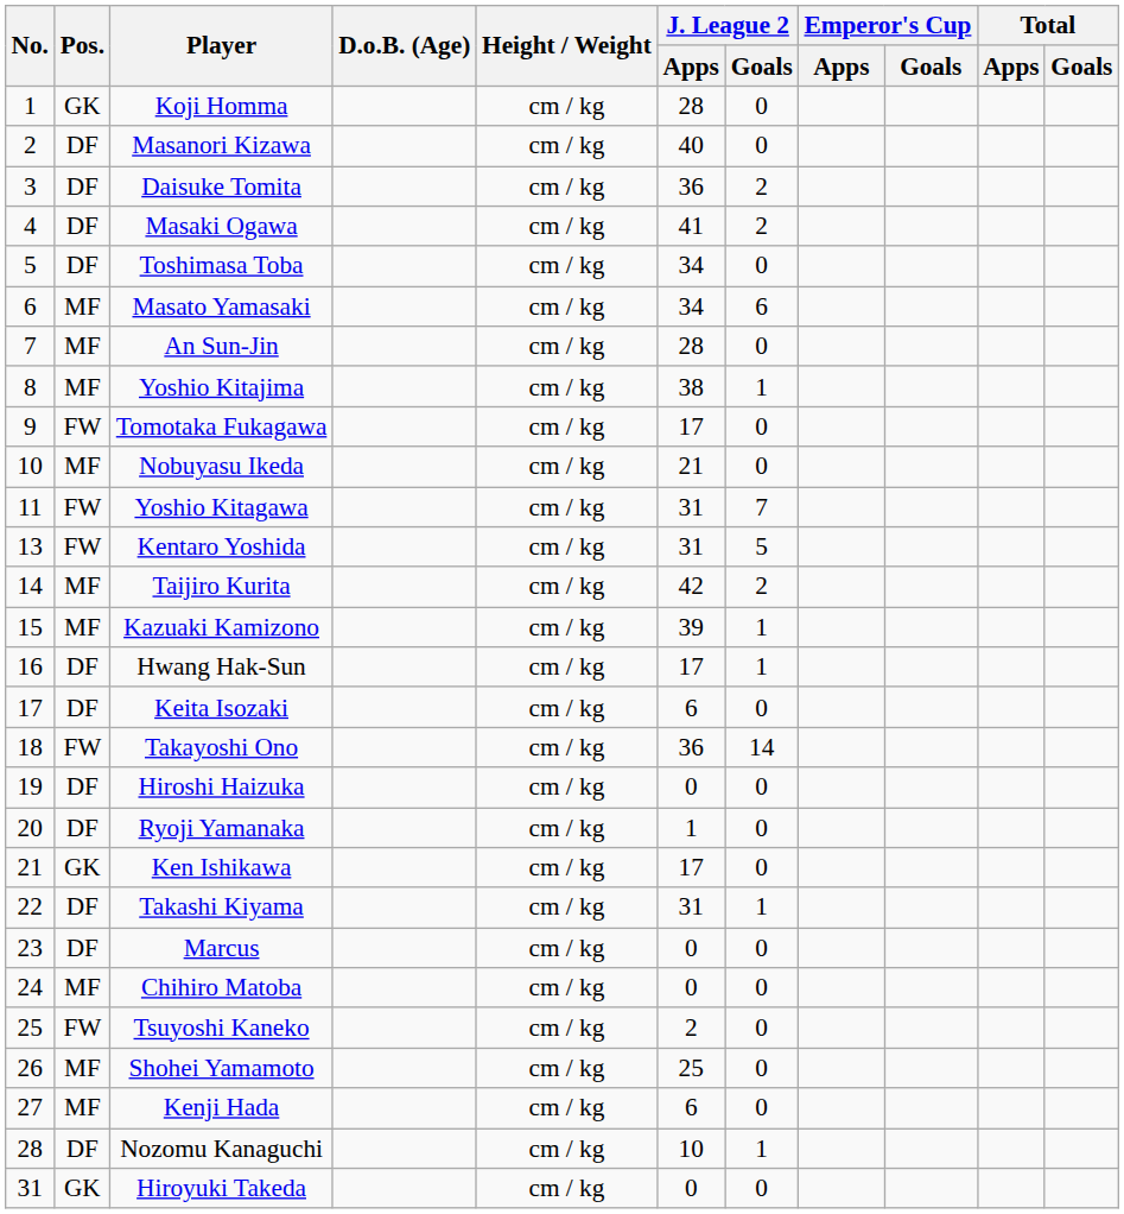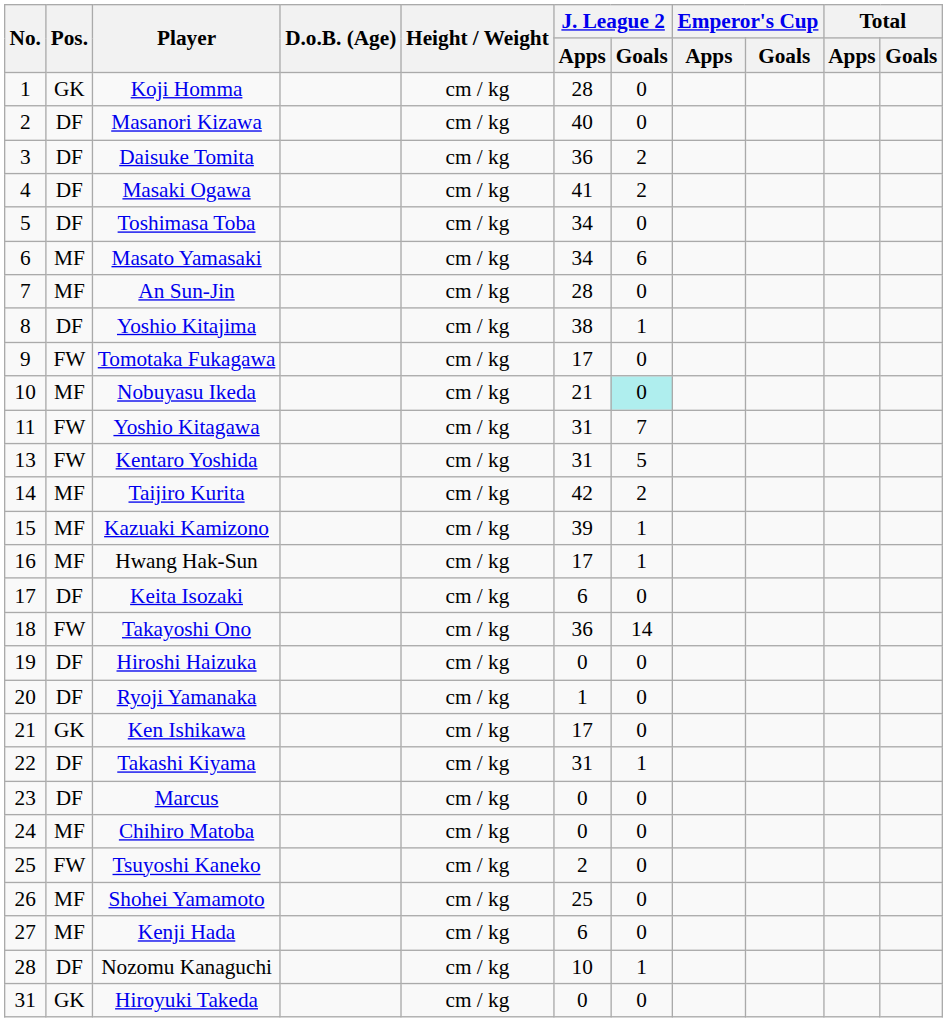 <table class="wikitable" style="text-align:center;">
 <tr>
 <th rowspan="2">No.</th>
 <th rowspan="2">Pos.</th>
 <th rowspan="2">Player</th>
 <th rowspan="2">D.o.B. (Age)</th>
 <th rowspan="2">Height / Weight</th>
 <th colspan="2"><a href='#'>J. League 2</a></th>
 <th colspan="2"><a href='#'>Emperor's Cup</a></th>
 <th colspan="2">Total</th>
 </tr>
 <tr>
 <th>Apps</th>
 <th>Goals</th>
 <th>Apps</th>
 <th>Goals</th>
 <th>Apps</th>
 <th>Goals</th>
 </tr>
 <tr>
 <td>1</td>
 <td>GK</td>
 <td><a href='#'>Koji Homma</a></td>
 <td></td>
 <td>cm / kg</td>
 <td>28</td>
 <td>0</td>
 <td></td>
 <td></td>
 <td></td>
 <td></td>
 </tr>
 <tr>
 <td>2</td>
 <td>DF</td>
 <td><a href='#'>Masanori Kizawa</a></td>
 <td></td>
 <td>cm / kg</td>
 <td>40</td>
 <td>0</td>
 <td></td>
 <td></td>
 <td></td>
 <td></td>
 </tr>
 <tr>
 <td>3</td>
 <td>DF</td>
 <td><a href='#'>Daisuke Tomita</a></td>
 <td></td>
 <td>cm / kg</td>
 <td>36</td>
 <td>2</td>
 <td></td>
 <td></td>
 <td></td>
 <td></td>
 </tr>
 <tr>
 <td>4</td>
 <td>DF</td>
 <td><a href='#'>Masaki Ogawa</a></td>
 <td></td>
 <td>cm / kg</td>
 <td>41</td>
 <td>2</td>
 <td></td>
 <td></td>
 <td></td>
 <td></td>
 </tr>
 <tr>
 <td>5</td>
 <td>DF</td>
 <td><a href='#'>Toshimasa Toba</a></td>
 <td></td>
 <td>cm / kg</td>
 <td>34</td>
 <td>0</td>
 <td></td>
 <td></td>
 <td></td>
 <td></td>
 </tr>
 <tr>
 <td>6</td>
 <td>MF</td>
 <td><a href='#'>Masato Yamasaki</a></td>
 <td></td>
 <td>cm / kg</td>
 <td>34</td>
 <td>6</td>
 <td></td>
 <td></td>
 <td></td>
 <td></td>
 </tr>
 <tr>
 <td>7</td>
 <td>MF</td>
 <td><a href='#'>An Sun-Jin</a></td>
 <td></td>
 <td>cm / kg</td>
 <td>28</td>
 <td>0</td>
 <td></td>
 <td></td>
 <td></td>
 <td></td>
 </tr>
 <tr>
 <td>8</td>
-<td>MF</td>
+<td>DF</td>
 <td><a href='#'>Yoshio Kitajima</a></td>
 <td></td>
 <td>cm / kg</td>
 <td>38</td>
 <td>1</td>
 <td></td>
 <td></td>
 <td></td>
 <td></td>
 </tr>
 <tr>
 <td>9</td>
 <td>FW</td>
 <td><a href='#'>Tomotaka Fukagawa</a></td>
 <td></td>
 <td>cm / kg</td>
 <td>17</td>
 <td>0</td>
 <td></td>
 <td></td>
 <td></td>
 <td></td>
 </tr>
 <tr>
 <td>10</td>
 <td>MF</td>
 <td><a href='#'>Nobuyasu Ikeda</a></td>
 <td></td>
 <td>cm / kg</td>
 <td>21</td>
-<td>0</td>
+<td style="background: paleturquoise;">0</td>
 <td></td>
 <td></td>
 <td></td>
 <td></td>
 </tr>
 <tr>
 <td>11</td>
 <td>FW</td>
 <td><a href='#'>Yoshio Kitagawa</a></td>
 <td></td>
 <td>cm / kg</td>
 <td>31</td>
 <td>7</td>
 <td></td>
 <td></td>
 <td></td>
 <td></td>
 </tr>
 <tr>
 <td>13</td>
 <td>FW</td>
 <td><a href='#'>Kentaro Yoshida</a></td>
 <td></td>
 <td>cm / kg</td>
 <td>31</td>
 <td>5</td>
 <td></td>
 <td></td>
 <td></td>
 <td></td>
 </tr>
 <tr>
 <td>14</td>
 <td>MF</td>
 <td><a href='#'>Taijiro Kurita</a></td>
 <td></td>
 <td>cm / kg</td>
 <td>42</td>
 <td>2</td>
 <td></td>
 <td></td>
 <td></td>
 <td></td>
 </tr>
 <tr>
 <td>15</td>
 <td>MF</td>
 <td><a href='#'>Kazuaki Kamizono</a></td>
 <td></td>
 <td>cm / kg</td>
 <td>39</td>
 <td>1</td>
 <td></td>
 <td></td>
 <td></td>
 <td></td>
 </tr>
 <tr>
 <td>16</td>
-<td>DF</td>
+<td>MF</td>
 <td>Hwang Hak-Sun</td>
 <td></td>
 <td>cm / kg</td>
 <td>17</td>
 <td>1</td>
 <td></td>
 <td></td>
 <td></td>
 <td></td>
 </tr>
 <tr>
 <td>17</td>
 <td>DF</td>
 <td><a href='#'>Keita Isozaki</a></td>
 <td></td>
 <td>cm / kg</td>
 <td>6</td>
 <td>0</td>
 <td></td>
 <td></td>
 <td></td>
 <td></td>
 </tr>
 <tr>
 <td>18</td>
 <td>FW</td>
 <td><a href='#'>Takayoshi Ono</a></td>
 <td></td>
 <td>cm / kg</td>
 <td>36</td>
 <td>14</td>
 <td></td>
 <td></td>
 <td></td>
 <td></td>
 </tr>
 <tr>
 <td>19</td>
 <td>DF</td>
 <td><a href='#'>Hiroshi Haizuka</a></td>
 <td></td>
 <td>cm / kg</td>
 <td>0</td>
 <td>0</td>
 <td></td>
 <td></td>
 <td></td>
 <td></td>
 </tr>
 <tr>
 <td>20</td>
 <td>DF</td>
 <td><a href='#'>Ryoji Yamanaka</a></td>
 <td></td>
 <td>cm / kg</td>
 <td>1</td>
 <td>0</td>
 <td></td>
 <td></td>
 <td></td>
 <td></td>
 </tr>
 <tr>
 <td>21</td>
 <td>GK</td>
 <td><a href='#'>Ken Ishikawa</a></td>
 <td></td>
 <td>cm / kg</td>
 <td>17</td>
 <td>0</td>
 <td></td>
 <td></td>
 <td></td>
 <td></td>
 </tr>
 <tr>
 <td>22</td>
 <td>DF</td>
 <td><a href='#'>Takashi Kiyama</a></td>
 <td></td>
 <td>cm / kg</td>
 <td>31</td>
 <td>1</td>
 <td></td>
 <td></td>
 <td></td>
 <td></td>
 </tr>
 <tr>
 <td>23</td>
 <td>DF</td>
 <td><a href='#'>Marcus</a></td>
 <td></td>
 <td>cm / kg</td>
 <td>0</td>
 <td>0</td>
 <td></td>
 <td></td>
 <td></td>
 <td></td>
 </tr>
 <tr>
 <td>24</td>
 <td>MF</td>
 <td><a href='#'>Chihiro Matoba</a></td>
 <td></td>
 <td>cm / kg</td>
 <td>0</td>
 <td>0</td>
 <td></td>
 <td></td>
 <td></td>
 <td></td>
 </tr>
 <tr>
 <td>25</td>
 <td>FW</td>
 <td><a href='#'>Tsuyoshi Kaneko</a></td>
 <td></td>
 <td>cm / kg</td>
 <td>2</td>
 <td>0</td>
 <td></td>
 <td></td>
 <td></td>
 <td></td>
 </tr>
 <tr>
 <td>26</td>
 <td>MF</td>
 <td><a href='#'>Shohei Yamamoto</a></td>
 <td></td>
 <td>cm / kg</td>
 <td>25</td>
 <td>0</td>
 <td></td>
 <td></td>
 <td></td>
 <td></td>
 </tr>
 <tr>
 <td>27</td>
 <td>MF</td>
 <td><a href='#'>Kenji Hada</a></td>
 <td></td>
 <td>cm / kg</td>
 <td>6</td>
 <td>0</td>
 <td></td>
 <td></td>
 <td></td>
 <td></td>
 </tr>
 <tr>
 <td>28</td>
 <td>DF</td>
 <td>Nozomu Kanaguchi</td>
 <td></td>
 <td>cm / kg</td>
 <td>10</td>
 <td>1</td>
 <td></td>
 <td></td>
 <td></td>
 <td></td>
 </tr>
 <tr>
 <td>31</td>
 <td>GK</td>
 <td><a href='#'>Hiroyuki Takeda</a></td>
 <td></td>
 <td>cm / kg</td>
 <td>0</td>
 <td>0</td>
 <td></td>
 <td></td>
 <td></td>
 <td></td>
 </tr>
 </table>
